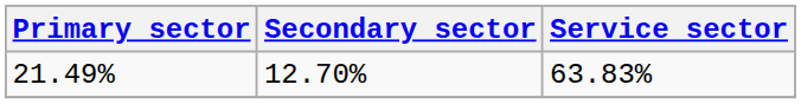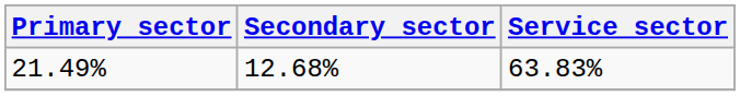 <table class="wikitable" border="1">
 <tr>
 <th><a href='#'>Primary sector</a></th>
 <th><a href='#'>Secondary sector</a></th>
 <th><a href='#'>Service sector</a></th>
 </tr>
 <tr>
 <td>21.49%</td>
-<td>12.70%</td>
+<td>12.68%</td>
 <td>63.83%</td>
 </tr>
 <tr>
 </tr>
 </table>
